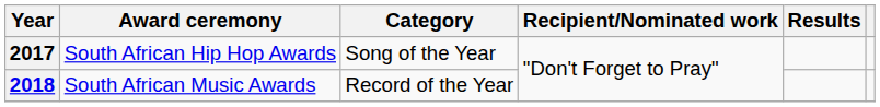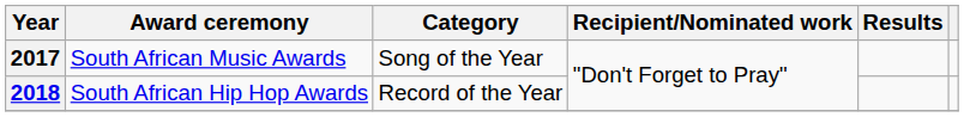 <table class="wikitable plainrowheaders">
 <tr>
 <th>Year</th>
 <th>Award ceremony</th>
 <th>Category</th>
 <th>Recipient/Nominated work</th>
 <th>Results</th>
 <th></th>
 </tr>
 <tr>
 <th scope="row">2017</th>
-<td><a href='#'>South African Hip Hop Awards</a></td>
+<td><a href='#'>South African Music Awards</a></td>
 <td>Song of the Year</td>
 <td rowspan="2">"Don't Forget to Pray"</td>
 <td></td>
 <td></td>
 </tr>
 <tr>
 <th scope="row"><a href='#'>2018</a></th>
-<td><a href='#'>South African Music Awards</a></td>
+<td><a href='#'>South African Hip Hop Awards</a></td>
 <td>Record of the Year</td>
 <td></td>
 <td></td>
 </tr>
 <tr>
 </tr>
 </table>
